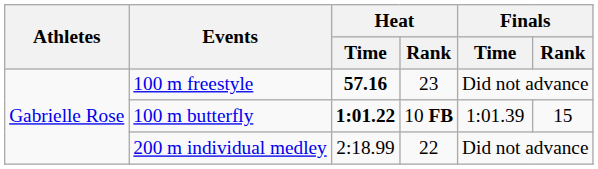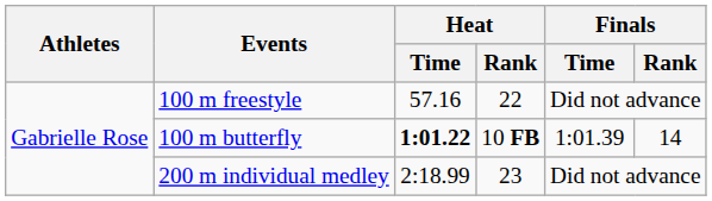 <table class=wikitable style=font-size:90%>
 <tr>
 <th rowspan=2>Athletes</th>
 <th rowspan=2>Events</th>
 <th colspan=2>Heat</th>
 <th colspan=2>Finals</th>
 </tr>
 <tr>
 <th>Time</th>
 <th>Rank</th>
 <th>Time</th>
 <th>Rank</th>
 </tr>
 <tr>
 <td rowspan=3><a href='#'>Gabrielle Rose</a></td>
 <td><a href='#'>100 m freestyle</a></td>
-<td align=center><strong>57.16</strong></td>
-<td align=center>23</td>
+<td align=center>57.16</td>
+<td align=center>22</td>
 <td colspan=2 align=center>Did not advance</td>
 </tr>
 <tr>
 <td><a href='#'>100 m butterfly</a></td>
 <td align=center><strong>1:01.22</strong></td>
 <td align=center>10 <strong>FB</strong></td>
 <td align=center>1:01.39</td>
-<td align=center>15</td>
+<td align=center>14</td>
 </tr>
 <tr>
 <td><a href='#'>200 m individual medley</a></td>
 <td align=center>2:18.99</td>
-<td align=center>22</td>
+<td align=center>23</td>
 <td colspan=2 align=center>Did not advance</td>
 </tr>
 </table>
